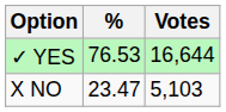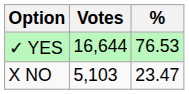 <table class="wikitable">
 <tr>
 <th>Option</th>
+<th>Votes</th>
 <th>%</th>
-<th>Votes</th>
 </tr>
 <tr>
 <td style=background:#bbf8be>✓ YES</td>
+<td style=background:#bbf8be>16,644</td>
 <td style=background:#bbf8be>76.53</td>
-<td style=background:#bbf8be>16,644</td>
 </tr>
 <tr>
 <td>X NO</td>
+<td>5,103</td>
 <td>23.47</td>
-<td>5,103</td>
 </tr>
 </table>
